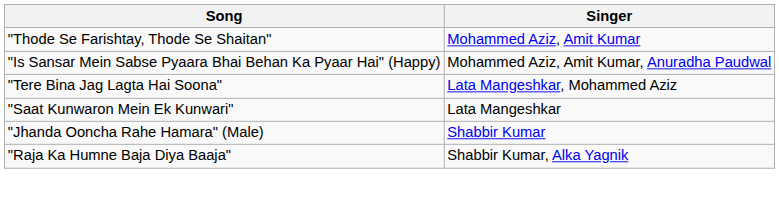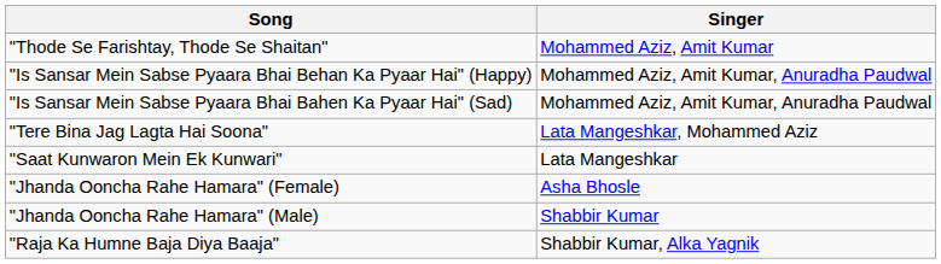 <table class="wikitable">
 <tr>
 <th>Song</th>
 <th>Singer</th>
 </tr>
 <tr>
 <td>"Thode Se Farishtay, Thode Se Shaitan"</td>
 <td><a href='#'>Mohammed Aziz</a>, <a href='#'>Amit Kumar</a></td>
 </tr>
 <tr>
 <td>"Is Sansar Mein Sabse Pyaara Bhai Behan Ka Pyaar Hai" (Happy)</td>
 <td>Mohammed Aziz, Amit Kumar, <a href='#'>Anuradha Paudwal</a></td>
 </tr>
 <tr>
+<td>"Is Sansar Mein Sabse Pyaara Bhai Bahen Ka Pyaar Hai" (Sad)</td>
+<td>Mohammed Aziz, Amit Kumar, Anuradha Paudwal</td>
+</tr>
+<tr>
 <td>"Tere Bina Jag Lagta Hai Soona"</td>
 <td><a href='#'>Lata Mangeshkar</a>, Mohammed Aziz</td>
 </tr>
 <tr>
 <td>"Saat Kunwaron Mein Ek Kunwari"</td>
 <td>Lata Mangeshkar</td>
+</tr>
+<tr>
+<td>"Jhanda Ooncha Rahe Hamara" (Female)</td>
+<td><a href='#'>Asha Bhosle</a></td>
 </tr>
 <tr>
 <td>"Jhanda Ooncha Rahe Hamara" (Male)</td>
 <td><a href='#'>Shabbir Kumar</a></td>
 </tr>
 <tr>
 <td>"Raja Ka Humne Baja Diya Baaja"</td>
 <td>Shabbir Kumar, <a href='#'>Alka Yagnik</a></td>
 </tr>
 </table>
